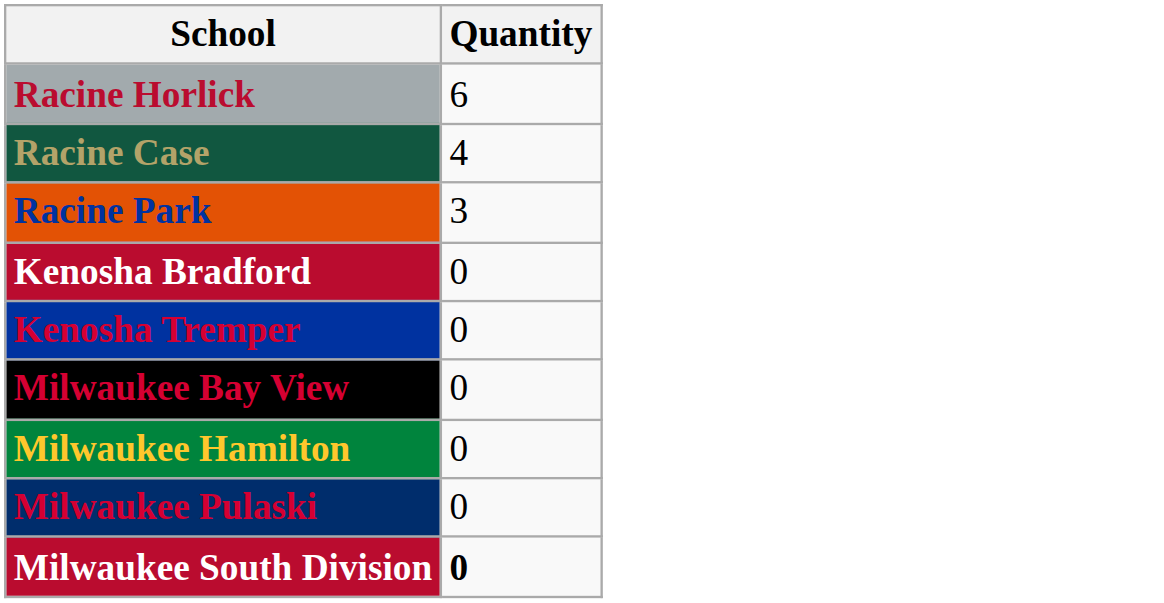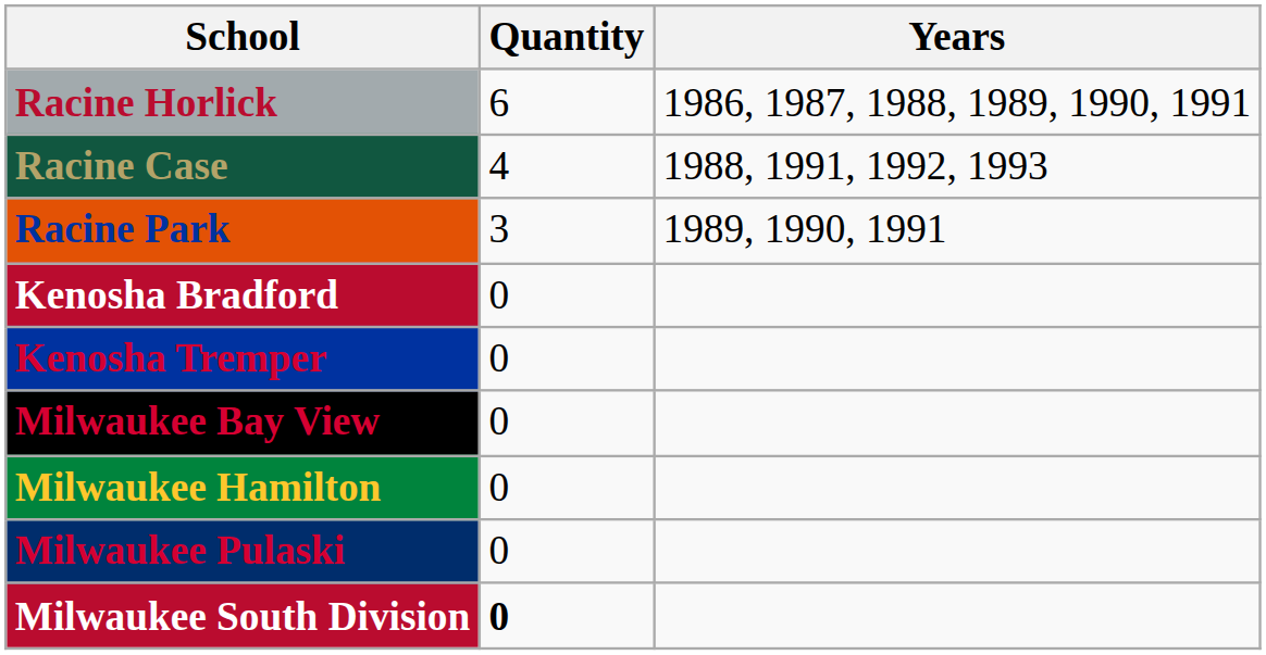 <table class="wikitable">
 <tr>
 <th>School</th>
 <th>Quantity</th>
+<th>Years</th>
 </tr>
 <tr>
 <td style="background: #a2aaad; color: #ba0c2f"><strong>Racine Horlick</strong></td>
 <td>6</td>
+<td>1986, 1987, 1988, 1989, 1990, 1991</td>
 </tr>
 <tr>
 <td style="background: #115740; color: #b3a369"><strong>Racine Case</strong></td>
 <td>4</td>
+<td>1988, 1991, 1992, 1993</td>
 </tr>
 <tr>
 <td style="background: #e35205; color: #0032a0"><strong>Racine Park</strong></td>
 <td>3</td>
+<td>1989, 1990, 1991</td>
 </tr>
 <tr>
 <td style="background: #ba0c2f; color: white"><strong>Kenosha Bradford</strong></td>
 <td>0</td>
+<td></td>
 </tr>
 <tr>
 <td style="background: #0032a0; color: #d50032"><strong>Kenosha Tremper</strong></td>
 <td>0</td>
+<td></td>
 </tr>
 <tr>
 <td style="background: black; color: #d50032"><strong>Milwaukee Bay View</strong></td>
 <td>0</td>
+<td></td>
 </tr>
 <tr>
 <td style="background: #00843d; color: #ffc72c"><strong>Milwaukee Hamilton</strong></td>
 <td>0</td>
+<td></td>
 </tr>
 <tr>
 <td style="background: #002d6c; color: #d50032"><strong>Milwaukee Pulaski</strong></td>
 <td>0</td>
+<td></td>
 </tr>
 <tr>
 <td style="background: #ba0c2f; color: white"><strong>Milwaukee South Division</strong></td>
 <td><strong>0</strong></td>
+<td></td>
 </tr>
 </table>
